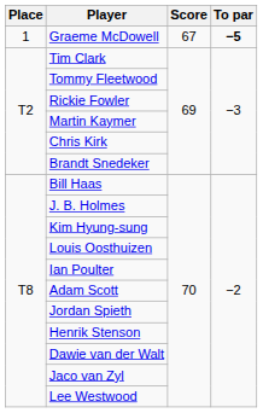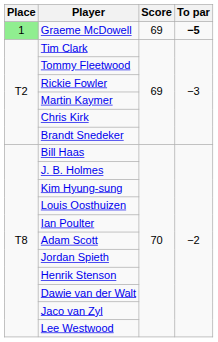 <table class="wikitable">
 <tr>
 <th>Place</th>
 <th>Player</th>
 <th>Score</th>
 <th>To par</th>
 </tr>
 <tr>
-<td align=center>1</td>
+<td align=center style="background: lightgreen;">1</td>
 <td> <a href='#'>Graeme McDowell</a></td>
-<td align=center>67</td>
+<td align=center>69</td>
 <td align=center><strong>−5</strong></td>
 </tr>
 <tr>
 <td align=center rowspan=6>T2</td>
 <td> <a href='#'>Tim Clark</a></td>
 <td align=center rowspan=6>69</td>
 <td align=center rowspan=6>−3</td>
 </tr>
 <tr>
 <td> <a href='#'>Tommy Fleetwood</a></td>
 </tr>
 <tr>
 <td> <a href='#'>Rickie Fowler</a></td>
 </tr>
 <tr>
 <td> <a href='#'>Martin Kaymer</a></td>
 </tr>
 <tr>
 <td> <a href='#'>Chris Kirk</a></td>
 </tr>
 <tr>
 <td> <a href='#'>Brandt Snedeker</a></td>
 </tr>
 <tr>
 <td align=center rowspan=11>T8</td>
 <td> <a href='#'>Bill Haas</a></td>
 <td align=center rowspan=11>70</td>
 <td align=center rowspan=11>−2</td>
 </tr>
 <tr>
 <td> <a href='#'>J. B. Holmes</a></td>
 </tr>
 <tr>
 <td> <a href='#'>Kim Hyung-sung</a></td>
 </tr>
 <tr>
 <td> <a href='#'>Louis Oosthuizen</a></td>
 </tr>
 <tr>
 <td> <a href='#'>Ian Poulter</a></td>
 </tr>
 <tr>
 <td> <a href='#'>Adam Scott</a></td>
 </tr>
 <tr>
 <td> <a href='#'>Jordan Spieth</a></td>
 </tr>
 <tr>
 <td> <a href='#'>Henrik Stenson</a></td>
 </tr>
 <tr>
 <td> <a href='#'>Dawie van der Walt</a></td>
 </tr>
 <tr>
 <td> <a href='#'>Jaco van Zyl</a></td>
 </tr>
 <tr>
 <td> <a href='#'>Lee Westwood</a></td>
 </tr>
 </table>
